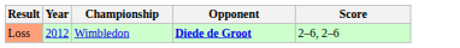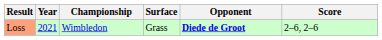 <table class="sortable wikitable">
 <tr>
 <th>Result</th>
 <th>Year</th>
 <th style="width:130px;">Championship</th>
+<th style="width:20px;">Surface</th>
 <th style="width:160px;">Opponent</th>
 <th style="width:150px;" class="unsortable">Score</th>
 </tr>
 <tr style="background:#cfc;">
 <td style="background:#ffa07a;">Loss</td>
-<td><a href='#'>2012</a></td>
+<td><a href='#'>2021</a></td>
 <td><a href='#'>Wimbledon</a></td>
+<td>Grass</td>
 <td><strong> <a href='#'>Diede de Groot</a></strong></td>
 <td>2–6, 2–6</td>
 </tr>
 </table>
